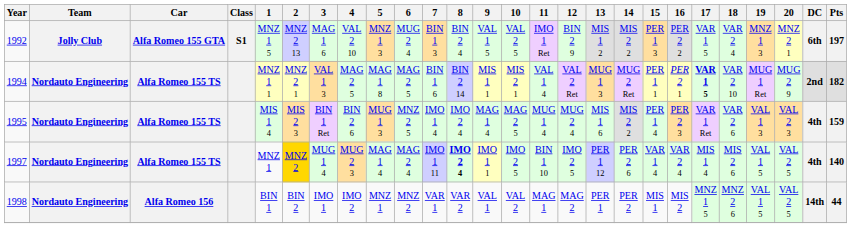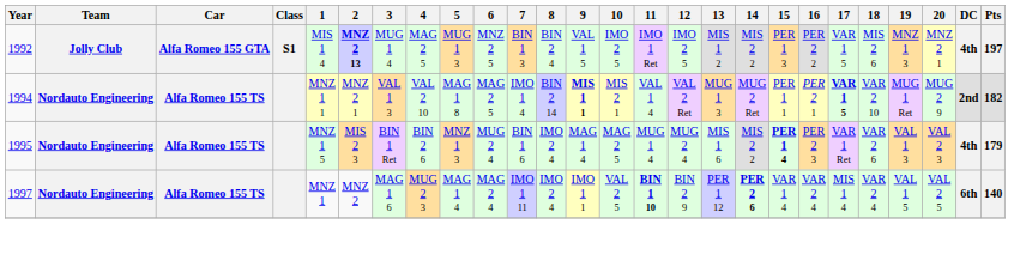 <table class="wikitable" style="text-align:center; font-size:85%">
 <tr>
 <th>Year</th>
 <th>Team</th>
 <th>Car</th>
 <th>Class</th>
 <th>1</th>
 <th>2</th>
 <th>3</th>
 <th>4</th>
 <th>5</th>
 <th>6</th>
 <th>7</th>
 <th>8</th>
 <th>9</th>
 <th>10</th>
 <th>11</th>
 <th>12</th>
 <th>13</th>
 <th>14</th>
 <th>15</th>
 <th>16</th>
 <th>17</th>
 <th>18</th>
 <th>19</th>
 <th>20</th>
 <th>DC</th>
 <th>Pts</th>
 </tr>
 <tr>
 <td><a href='#'>1992</a></td>
 <th><a href='#'>Jolly Club</a></th>
 <th><a href='#'>Alfa Romeo 155 GTA</a></th>
 <th>S1</th>
-<td style="background:#DFFFDF;"><a href='#'>MNZ<br>1</a><br><small>5</small></td>
-<td style="background:#CFCFFF;"><a href='#'>MNZ<br>2</a><br><small>13</small></td>
-<td style="background:#DFFFDF;"><a href='#'>MAG<br>1</a><br><small>6</small></td>
-<td style="background:#DFFFDF;"><a href='#'>VAL<br>2</a><br><small>10</small></td>
-<td style="background:#FFDF9F;"><a href='#'>MNZ<br>1</a><br><small>3</small></td>
-<td style="background:#DFFFDF;"><a href='#'>MUG<br>2</a><br><small>4</small></td>
+<td style="background:#DFFFDF;"><a href='#'>MIS<br>1</a><br><small>4</small></td>
+<td style="background:#CFCFFF;"><strong><a href='#'>MNZ<br>2</a><br><small>13</small></strong></td>
+<td style="background:#DFFFDF;"><a href='#'>MUG<br>1</a><br><small>4</small></td>
+<td style="background:#DFFFDF;"><a href='#'>MAG<br>2</a><br><small>5</small></td>
+<td style="background:#FFDF9F;"><a href='#'>MUG<br>1</a><br><small>3</small></td>
+<td style="background:#DFFFDF;"><a href='#'>MNZ<br>2</a><br><small>5</small></td>
 <td style="background:#FFDF9F;"><a href='#'>BIN<br>1</a><br><small>3</small></td>
 <td style="background:#DFFFDF;"><a href='#'>BIN<br>2</a><br><small>4</small></td>
 <td style="background:#DFFFDF;"><a href='#'>VAL<br>1</a><br><small>5</small></td>
-<td style="background:#DFFFDF;"><a href='#'>VAL<br>2</a><br><small>5</small></td>
+<td style="background:#DFFFDF;"><a href='#'>IMO<br>2</a><br><small>5</small></td>
 <td style="background:#EFCFFF;"><a href='#'>IMO<br>1</a><br><small>Ret</small></td>
-<td style="background:#DFFFDF;"><a href='#'>BIN<br>2</a><br><small>9</small></td>
+<td style="background:#DFFFDF;"><a href='#'>IMO<br>2</a><br><small>5</small></td>
 <td style="background:#DFDFDF;"><a href='#'>MIS<br>1</a><br><small>2</small></td>
 <td style="background:#DFDFDF;"><a href='#'>MIS<br>2</a><br><small>2</small></td>
 <td style="background:#FFDF9F;"><a href='#'>PER<br>1</a><br><small>3</small></td>
 <td style="background:#DFDFDF;"><a href='#'>PER<br>2</a><br><small>2</small></td>
 <td style="background:#DFFFDF;"><a href='#'>VAR<br>1</a><br><small>5</small></td>
-<td style="background:#DFFFDF;"><a href='#'>VAR<br>2</a><br><small>4</small></td>
+<td style="background:#DFFFDF;"><a href='#'>MIS<br>2</a><br><small>6</small></td>
 <td style="background:#FFDF9F;"><a href='#'>MNZ<br>1</a><br><small>3</small></td>
 <td style="background:#FFFFBF;"><a href='#'>MNZ<br>2</a><br><small>1</small></td>
-<th>6th</th>
+<th>4th</th>
 <th>197</th>
 </tr>
 <tr>
 <td><a href='#'>1994</a></td>
 <th><a href='#'>Nordauto Engineering</a></th>
 <th><a href='#'>Alfa Romeo 155 TS</a></th>
 <th></th>
 <td style="background:#FFFFBF;"><a href='#'>MNZ<br>1</a><br><small>1</small></td>
 <td style="background:#FFFFBF;"><a href='#'>MNZ<br>2</a><br><small>1</small></td>
 <td style="background:#FFDF9F;"><a href='#'>VAL<br>1</a><br><small>3</small></td>
-<td style="background:#DFFFDF;"><a href='#'>MAG<br>2</a><br><small>5</small></td>
+<td style="background:#DFFFDF;"><a href='#'>VAL<br>2</a><br><small>10</small></td>
 <td style="background:#DFFFDF;"><a href='#'>MAG<br>1</a><br><small>8</small></td>
 <td style="background:#DFFFDF;"><a href='#'>MAG<br>2</a><br><small>5</small></td>
-<td style="background:#DFFFDF;"><a href='#'>BIN<br>1</a><br><small>6</small></td>
+<td style="background:#DFFFDF;"><a href='#'>IMO<br>1</a><br><small>4</small></td>
 <td style="background:#CFCFFF;"><a href='#'>BIN<br>2</a><br><small>14</small></td>
-<td style="background:#FFFFBF;"><a href='#'>MIS<br>1</a><br><small>1</small></td>
+<td style="background:#FFFFBF;"><strong><a href='#'>MIS<br>1</a><br><small>1</small></strong></td>
 <td style="background:#FFFFBF;"><a href='#'>MIS<br>2</a><br><small>1</small></td>
 <td style="background:#DFFFDF;"><a href='#'>VAL<br>1</a><br><small>4</small></td>
 <td style="background:#EFCFFF;"><a href='#'>VAL<br>2</a><br><small>Ret</small></td>
 <td style="background:#FFDF9F;"><a href='#'>MUG<br>1</a><br><small>3</small></td>
 <td style="background:#EFCFFF;"><a href='#'>MUG<br>2</a><br><small>Ret</small></td>
 <td style="background:#FFFFBF;"><a href='#'>PER<br>1</a><br><small>1</small></td>
 <td style="background:#FFFFBF;"><em><a href='#'>PER<br>2</a></em><br><small>1</small></td>
 <td style="background:#DFFFDF;"><strong><a href='#'>VAR<br>1</a><br><small>5</small></strong></td>
 <td style="background:#DFFFDF;"><a href='#'>VAR<br>2</a><br><small>10</small></td>
 <td style="background:#EFCFFF;"><a href='#'>MUG<br>1</a><br><small>Ret</small></td>
 <td style="background:#DFFFDF;"><a href='#'>MUG<br>2</a><br><small>9</small></td>
 <th style="background:#DFDFDF;">2nd</th>
 <th style="background:#DFDFDF;">182</th>
 </tr>
 <tr>
 <td><a href='#'>1995</a></td>
 <th><a href='#'>Nordauto Engineering</a></th>
 <th><a href='#'>Alfa Romeo 155 TS</a></th>
 <th></th>
-<td style="background:#DFFFDF;"><a href='#'>MIS<br>1</a><br><small>4</small></td>
+<td style="background:#DFFFDF;"><a href='#'>MNZ<br>1</a><br><small>5</small></td>
 <td style="background:#FFDF9F;"><a href='#'>MIS<br>2</a><br><small>3</small></td>
 <td style="background:#EFCFFF;"><a href='#'>BIN<br>1</a><br><small>Ret</small></td>
 <td style="background:#DFFFDF;"><a href='#'>BIN<br>2</a><br><small>6</small></td>
-<td style="background:#FFDF9F;"><a href='#'>MUG<br>1</a><br><small>3</small></td>
-<td style="background:#DFFFDF;"><a href='#'>MNZ<br>2</a><br><small>5</small></td>
-<td style="background:#DFFFDF;"><a href='#'>IMO<br>1</a><br><small>4</small></td>
+<td style="background:#FFDF9F;"><a href='#'>MNZ<br>1</a><br><small>3</small></td>
+<td style="background:#DFFFDF;"><a href='#'>MUG<br>2</a><br><small>4</small></td>
+<td style="background:#DFFFDF;"><a href='#'>BIN<br>1</a><br><small>6</small></td>
 <td style="background:#DFFFDF;"><a href='#'>IMO<br>2</a><br><small>4</small></td>
 <td style="background:#DFFFDF;"><a href='#'>MAG<br>1</a><br><small>4</small></td>
 <td style="background:#DFFFDF;"><a href='#'>MAG<br>2</a><br><small>5</small></td>
 <td style="background:#DFFFDF;"><a href='#'>MUG<br>1</a><br><small>4</small></td>
 <td style="background:#DFFFDF;"><a href='#'>MUG<br>2</a><br><small>4</small></td>
 <td style="background:#DFFFDF;"><a href='#'>MIS<br>1</a><br><small>6</small></td>
 <td style="background:#DFDFDF;"><a href='#'>MIS<br>2</a><br><small>2</small></td>
-<td style="background:#DFFFDF;"><a href='#'>PER<br>1</a><br><small>4</small></td>
+<td style="background:#DFFFDF;"><strong><a href='#'>PER<br>1</a><br><small>4</small></strong></td>
 <td style="background:#FFDF9F;"><a href='#'>PER<br>2</a><br><small>3</small></td>
 <td style="background:#EFCFFF;"><a href='#'>VAR<br>1</a><br><small>Ret</small></td>
 <td style="background:#DFFFDF;"><a href='#'>VAR<br>2</a><br><small>6</small></td>
 <td style="background:#FFDF9F;"><a href='#'>VAL<br>1</a><br><small>3</small></td>
 <td style="background:#FFDF9F;"><a href='#'>VAL<br>2</a><br><small>3</small></td>
 <th>4th</th>
-<th>159</th>
+<th>179</th>
 </tr>
 <tr>
 <td><a href='#'>1997</a></td>
 <th><a href='#'>Nordauto Engineering</a></th>
 <th><a href='#'>Alfa Romeo 155 TS</a></th>
 <th></th>
 <td><a href='#'>MNZ<br>1</a></td>
-<td style="background: gold;"><a href='#'>MNZ<br>2</a></td>
-<td style="background:#DFFFDF;"><a href='#'>MUG<br>1</a><br><small>4</small></td>
+<td><a href='#'>MNZ<br>2</a></td>
+<td style="background:#DFFFDF;"><a href='#'>MAG<br>1</a><br><small>6</small></td>
 <td style="background:#FFDF9F;"><a href='#'>MUG<br>2</a><br><small>3</small></td>
 <td style="background:#DFFFDF;"><a href='#'>MAG<br>1</a><br><small>4</small></td>
 <td style="background:#DFFFDF;"><a href='#'>MAG<br>2</a><br><small>4</small></td>
 <td style="background:#CFCFFF;"><a href='#'>IMO<br>1</a><br><small>11</small></td>
-<td style="background:#DFFFDF;"><strong><a href='#'>IMO<br>2</a><br><small>4</small></strong></td>
+<td style="background:#DFFFDF;"><a href='#'>IMO<br>2</a><br><small>4</small></td>
 <td style="background:#FFFFBF;"><a href='#'>IMO<br>1</a><br><small>1</small></td>
-<td style="background:#DFFFDF;"><a href='#'>IMO<br>2</a><br><small>5</small></td>
-<td style="background:#DFFFDF;"><a href='#'>BIN<br>1</a><br><small>10</small></td>
-<td style="background:#DFFFDF;"><a href='#'>IMO<br>2</a><br><small>5</small></td>
+<td style="background:#DFFFDF;"><a href='#'>VAL<br>2</a><br><small>5</small></td>
+<td style="background:#DFFFDF;"><strong><a href='#'>BIN<br>1</a><br><small>10</small></strong></td>
+<td style="background:#DFFFDF;"><a href='#'>BIN<br>2</a><br><small>9</small></td>
 <td style="background:#CFCFFF;"><a href='#'>PER<br>1</a><br><small>12</small></td>
-<td style="background:#DFFFDF;"><a href='#'>PER<br>2</a><br><small>6</small></td>
+<td style="background:#DFFFDF;"><strong><a href='#'>PER<br>2</a><br><small>6</small></strong></td>
 <td style="background:#DFFFDF;"><a href='#'>VAR<br>1</a><br><small>4</small></td>
 <td style="background:#DFFFDF;"><a href='#'>VAR<br>2</a><br><small>4</small></td>
 <td style="background:#DFFFDF;"><a href='#'>MIS<br>1</a><br><small>4</small></td>
-<td style="background:#DFFFDF;"><a href='#'>MIS<br>2</a><br><small>6</small></td>
+<td style="background:#DFFFDF;"><a href='#'>VAR<br>2</a><br><small>4</small></td>
 <td style="background:#DFFFDF;"><a href='#'>VAL<br>1</a><br><small>5</small></td>
 <td style="background:#DFFFDF;"><a href='#'>VAL<br>2</a><br><small>5</small></td>
-<th>4th</th>
+<th>6th</th>
 <th>140</th>
-</tr>
-<tr>
-<td><a href='#'>1998</a></td>
-<th><a href='#'>Nordauto Engineering</a></th>
-<th><a href='#'>Alfa Romeo 156</a></th>
-<th></th>
-<td><a href='#'>BIN<br>1</a></td>
-<td><a href='#'>BIN<br>2</a></td>
-<td><a href='#'>IMO<br>1</a></td>
-<td><a href='#'>IMO<br>2</a></td>
-<td><a href='#'>MNZ<br>1</a></td>
-<td><a href='#'>MNZ<br>2</a></td>
-<td><a href='#'>VAR<br>1</a></td>
-<td><a href='#'>VAR<br>2</a></td>
-<td><a href='#'>VAL<br>1</a></td>
-<td><a href='#'>VAL<br>2</a></td>
-<td><a href='#'>MAG<br>1</a></td>
-<td><a href='#'>MAG<br>2</a></td>
-<td><a href='#'>PER<br>1</a></td>
-<td><a href='#'>PER<br>2</a></td>
-<td><a href='#'>MIS<br>1</a></td>
-<td><a href='#'>MIS<br>2</a></td>
-<td style="background:#DFFFDF;"><a href='#'>MNZ<br>1</a><br><small>5</small></td>
-<td style="background:#DFFFDF;"><a href='#'>MNZ<br>2</a><br><small>6</small></td>
-<td style="background:#DFFFDF;"><a href='#'>VAL<br>1</a><br><small>5</small></td>
-<td style="background:#DFFFDF;"><a href='#'>VAL<br>2</a><br><small>5</small></td>
-<th>14th</th>
-<th>44</th>
 </tr>
 <tr>
 </tr>
 </table>
